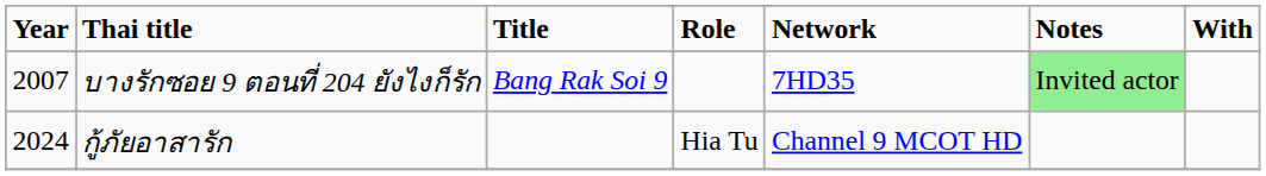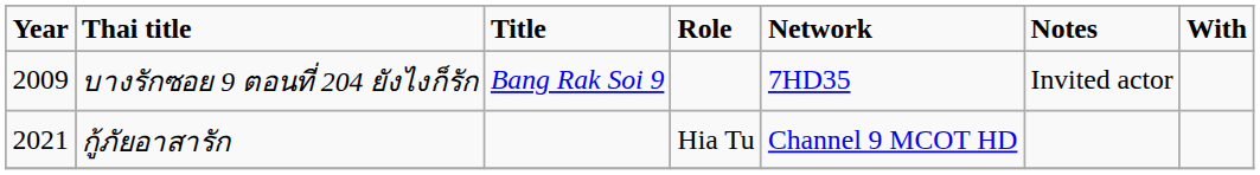 <table class="wikitable" style="font-size: 85%;">
 <tr>
 <td><strong>Year</strong></td>
 <td><strong>Thai title</strong></td>
 <td><strong>Title</strong></td>
 <td><strong>Role</strong></td>
 <td><strong>Network</strong></td>
 <td><strong>Notes</strong></td>
 <td><strong>With</strong></td>
 </tr>
 <tr>
-<td>2007</td>
+<td>2009</td>
 <td><em>บางรักซอย 9 ตอนที่ 204 ยังไงก็รัก</em></td>
 <td><em><a href='#'>Bang Rak Soi 9</a></em></td>
 <td></td>
 <td><a href='#'>7HD35</a></td>
-<td style="background: lightgreen;">Invited actor</td>
+<td>Invited actor</td>
 <td></td>
 </tr>
 <tr>
-<td>2024</td>
+<td>2021</td>
 <td><em>กู้ภัยอาสารัก</em></td>
 <td><em> </em></td>
 <td>Hia Tu</td>
 <td><a href='#'>Channel 9 MCOT HD</a></td>
 <td></td>
 <td></td>
 </tr>
 <tr>
 </tr>
 </table>
